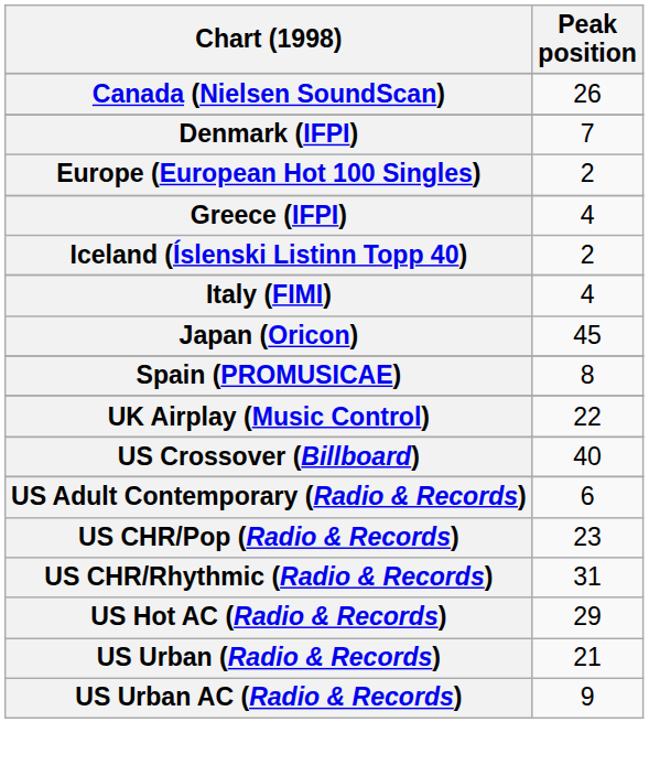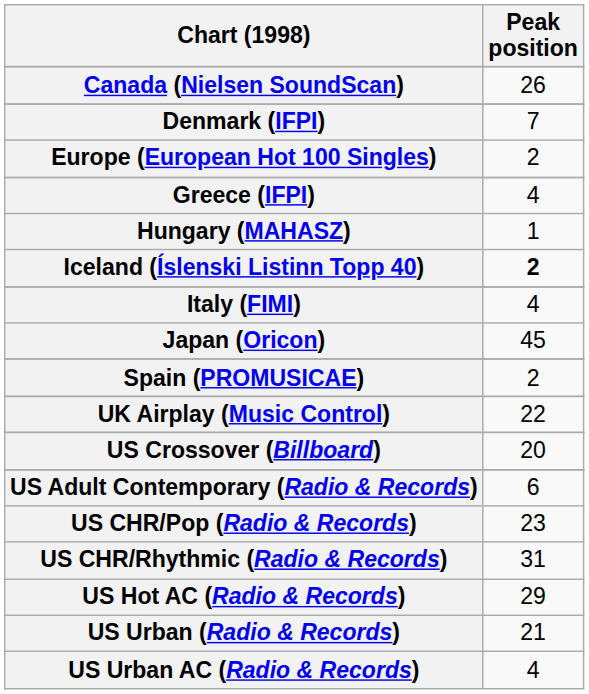 <table class="wikitable sortable plainrowheaders" style="text-align:center;">
 <tr>
 <th>Chart (1998)</th>
 <th>Peak<br>position</th>
 </tr>
 <tr>
 </tr>
 <tr>
 </tr>
 <tr>
 </tr>
 <tr>
 </tr>
 <tr>
 <th scope="row"><a href='#'>Canada</a> (<a href='#'>Nielsen SoundScan</a>)</th>
 <td style="text-align:center;">26</td>
 </tr>
 <tr>
 </tr>
 <tr>
 </tr>
 <tr>
 <th scope="row">Denmark (<a href='#'>IFPI</a>)</th>
 <td style="text-align:center;">7</td>
 </tr>
 <tr>
 <th scope="row">Europe (<a href='#'>European Hot 100 Singles</a>)</th>
 <td style="text-align:center;">2</td>
 </tr>
 <tr>
 </tr>
 <tr>
 </tr>
 <tr>
 </tr>
 <tr>
 <th scope="row">Greece (<a href='#'>IFPI</a>)</th>
 <td style="text-align:center;">4</td>
 </tr>
 <tr>
+<th scope="row">Hungary (<a href='#'>MAHASZ</a>)</th>
+<td style="text-align:center;">1</td>
+</tr>
+<tr>
 <th scope="row">Iceland (<a href='#'>Íslenski Listinn Topp 40</a>)</th>
-<td style="text-align:center;">2</td>
+<td style="text-align:center;"><strong>2</strong></td>
 </tr>
 <tr>
 </tr>
 <tr>
 <th scope="row">Italy (<a href='#'>FIMI</a>)</th>
 <td style="text-align:center;">4</td>
 </tr>
 <tr>
 <th scope="row">Japan (<a href='#'>Oricon</a>)</th>
 <td style="text-align:center;">45</td>
 </tr>
 <tr>
 </tr>
 <tr>
 </tr>
 <tr>
 </tr>
 <tr>
 </tr>
 <tr>
 </tr>
 <tr>
 <th scope="row">Spain (<a href='#'>PROMUSICAE</a>)</th>
-<td style="text-align:center;">8</td>
+<td style="text-align:center;">2</td>
 </tr>
 <tr>
 </tr>
 <tr>
 </tr>
 <tr>
 </tr>
 <tr>
 <th scope="row">UK Airplay (<a href='#'>Music Control</a>)</th>
 <td>22</td>
 </tr>
 <tr>
 </tr>
 <tr>
 </tr>
 <tr>
 </tr>
 <tr>
 <th scope="row">US Crossover (<em><a href='#'>Billboard</a></em>)</th>
-<td>40</td>
+<td>20</td>
 </tr>
 <tr>
 </tr>
 <tr>
 </tr>
 <tr>
 </tr>
 <tr>
 <th scope="row">US Adult Contemporary (<em><a href='#'>Radio & Records</a></em>)</th>
 <td style="text-align:center;">6</td>
 </tr>
 <tr>
 <th scope="row">US CHR/Pop (<em><a href='#'>Radio & Records</a></em>)</th>
 <td style="text-align:center;">23</td>
 </tr>
 <tr>
 <th scope="row">US CHR/Rhythmic (<em><a href='#'>Radio & Records</a></em>)</th>
 <td style="text-align:center;">31</td>
 </tr>
 <tr>
 <th scope="row">US Hot AC (<em><a href='#'>Radio & Records</a></em>)</th>
 <td style="text-align:center;">29</td>
 </tr>
 <tr>
 <th scope="row">US Urban (<em><a href='#'>Radio & Records</a></em>)</th>
 <td style="text-align:center;">21</td>
 </tr>
 <tr>
 <th scope="row">US Urban AC (<em><a href='#'>Radio & Records</a></em>)</th>
-<td style="text-align:center;">9</td>
+<td style="text-align:center;">4</td>
 </tr>
 </table>
